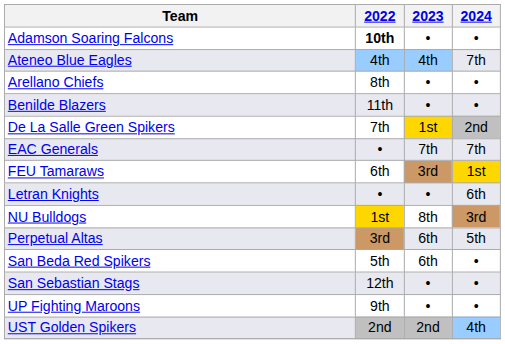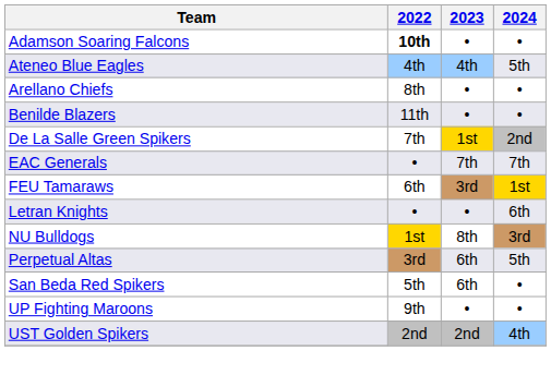 <table class="wikitable sortable" style="width:32%; text-align:center; font-size:90%">
 <tr bgcolor=>
 <th rowspan=1 width=35%><strong>Team</strong></th>
 <th colspan=1 width=2%><a href='#'>2022</a></th>
 <th colspan=1 width=2%><a href='#'>2023</a></th>
 <th colspan=1 width=2%><a href='#'>2024</a></th>
 </tr>
 <tr bgcolor= #FFFFFF>
 <td align=left><a href='#'>Adamson Soaring Falcons</a></td>
 <td><strong>10th</strong></td>
 <td>•</td>
 <td>•</td>
 </tr>
 <tr bgcolor= #E8E8F0>
 <td align=left><a href='#'>Ateneo Blue Eagles</a></td>
 <td bgcolor=#9acdff>4th</td>
 <td bgcolor=#9acdff>4th</td>
-<td>7th</td>
+<td>5th</td>
 </tr>
 <tr bgcolor= #FFFFFF>
 <td align=left><a href='#'>Arellano Chiefs</a></td>
 <td>8th</td>
 <td>•</td>
 <td>•</td>
 </tr>
 <tr bgcolor= #E8E8F0>
 <td align=left><a href='#'>Benilde Blazers</a></td>
 <td>11th</td>
 <td>•</td>
 <td>•</td>
 </tr>
 <tr bgcolor= #FFFFFF>
 <td align=left><a href='#'>De La Salle Green Spikers</a></td>
 <td>7th</td>
 <td bgcolor=gold>1st</td>
 <td bgcolor=silver>2nd</td>
 </tr>
 <tr bgcolor= #E8E8F0>
 <td align=left><a href='#'>EAC Generals</a></td>
 <td>•</td>
 <td>7th</td>
 <td>7th</td>
 </tr>
 <tr bgcolor= #FFFFFF>
 <td align=left><a href='#'> FEU Tamaraws</a></td>
 <td>6th</td>
 <td bgcolor=#cc9966>3rd</td>
 <td bgcolor=gold>1st</td>
 </tr>
 <tr bgcolor= #E8E8F0>
 <td align=left><a href='#'>Letran Knights</a></td>
 <td>•</td>
 <td>•</td>
 <td>6th</td>
 </tr>
 <tr bgcolor= #FFFFFF>
 <td align=left><a href='#'>NU Bulldogs</a></td>
 <td bgcolor=gold>1st</td>
 <td>8th</td>
 <td bgcolor=#cc9966>3rd</td>
 </tr>
 <tr bgcolor= #E8E8F0>
 <td align=left><a href='#'>Perpetual Altas</a></td>
 <td bgcolor=#cc9966>3rd</td>
 <td>6th</td>
 <td>5th</td>
 </tr>
 <tr bgcolor= #FFFFFF>
 <td align=left><a href='#'>San Beda Red Spikers</a></td>
 <td>5th</td>
 <td>6th</td>
 <td>•</td>
 </tr>
-<tr bgcolor= #E8E8F0>
-<td align=left><a href='#'>San Sebastian Stags</a></td>
-<td>12th</td>
-<td>•</td>
-<td>•</td>
-</tr>
 <tr bgcolor= #FFFFFF>
 <td align=left><a href='#'>UP Fighting Maroons</a></td>
 <td>9th</td>
 <td>•</td>
 <td>•</td>
 </tr>
 <tr bgcolor= #E8E8F0>
 <td align=left><a href='#'> UST Golden Spikers</a></td>
 <td bgcolor=silver>2nd</td>
 <td bgcolor=silver>2nd</td>
 <td bgcolor=#9acdff>4th</td>
 </tr>
 <tr>
 </tr>
 </table>
